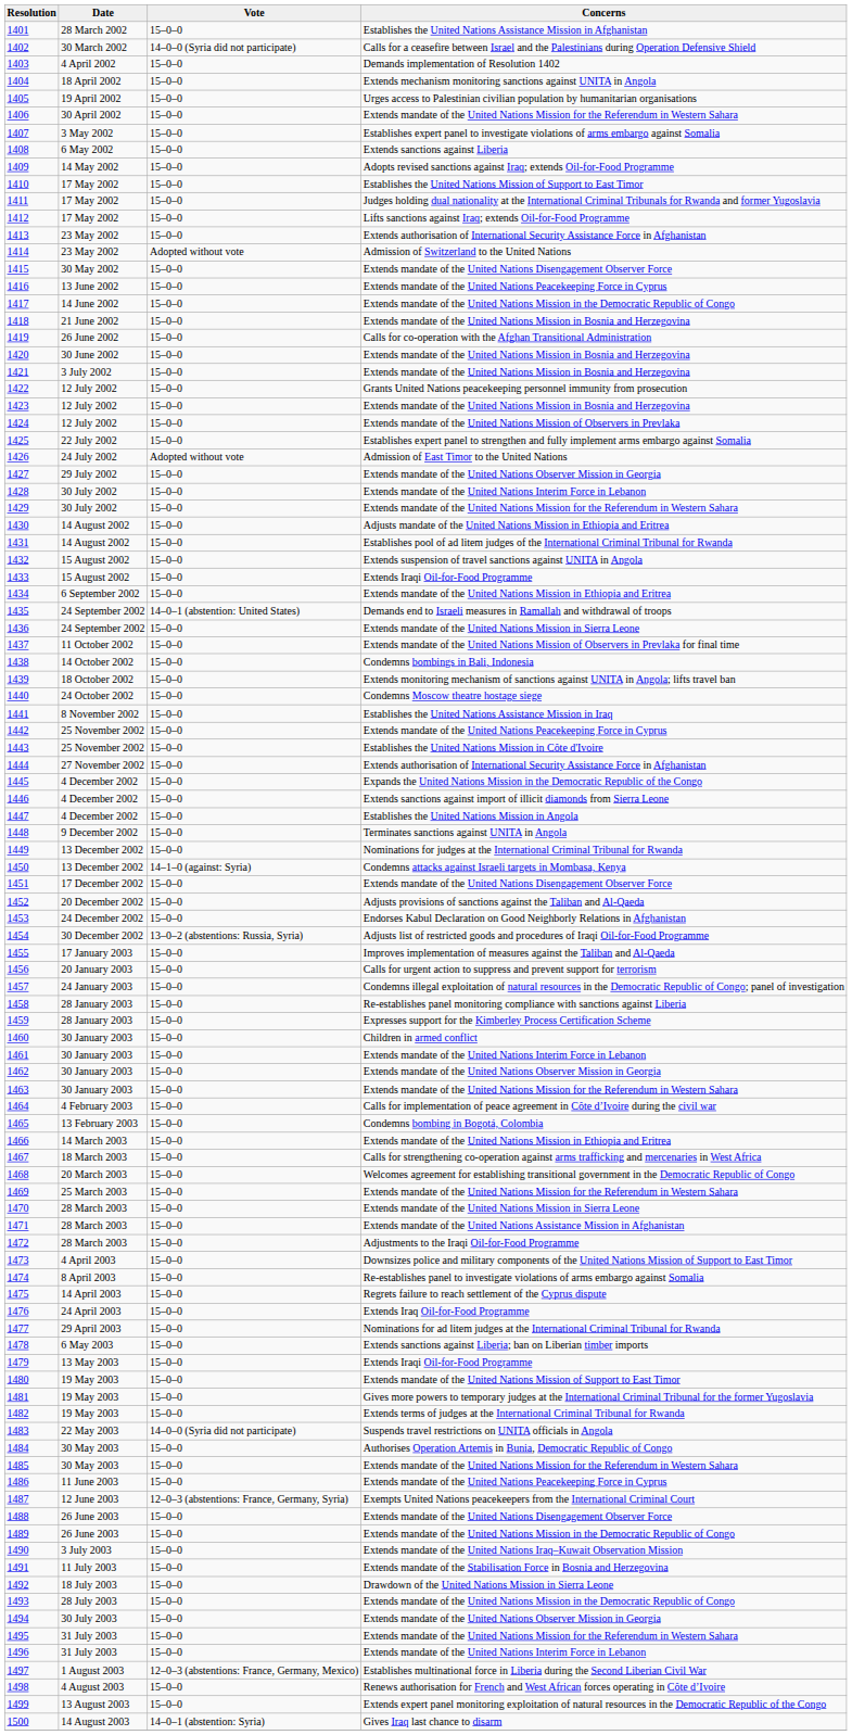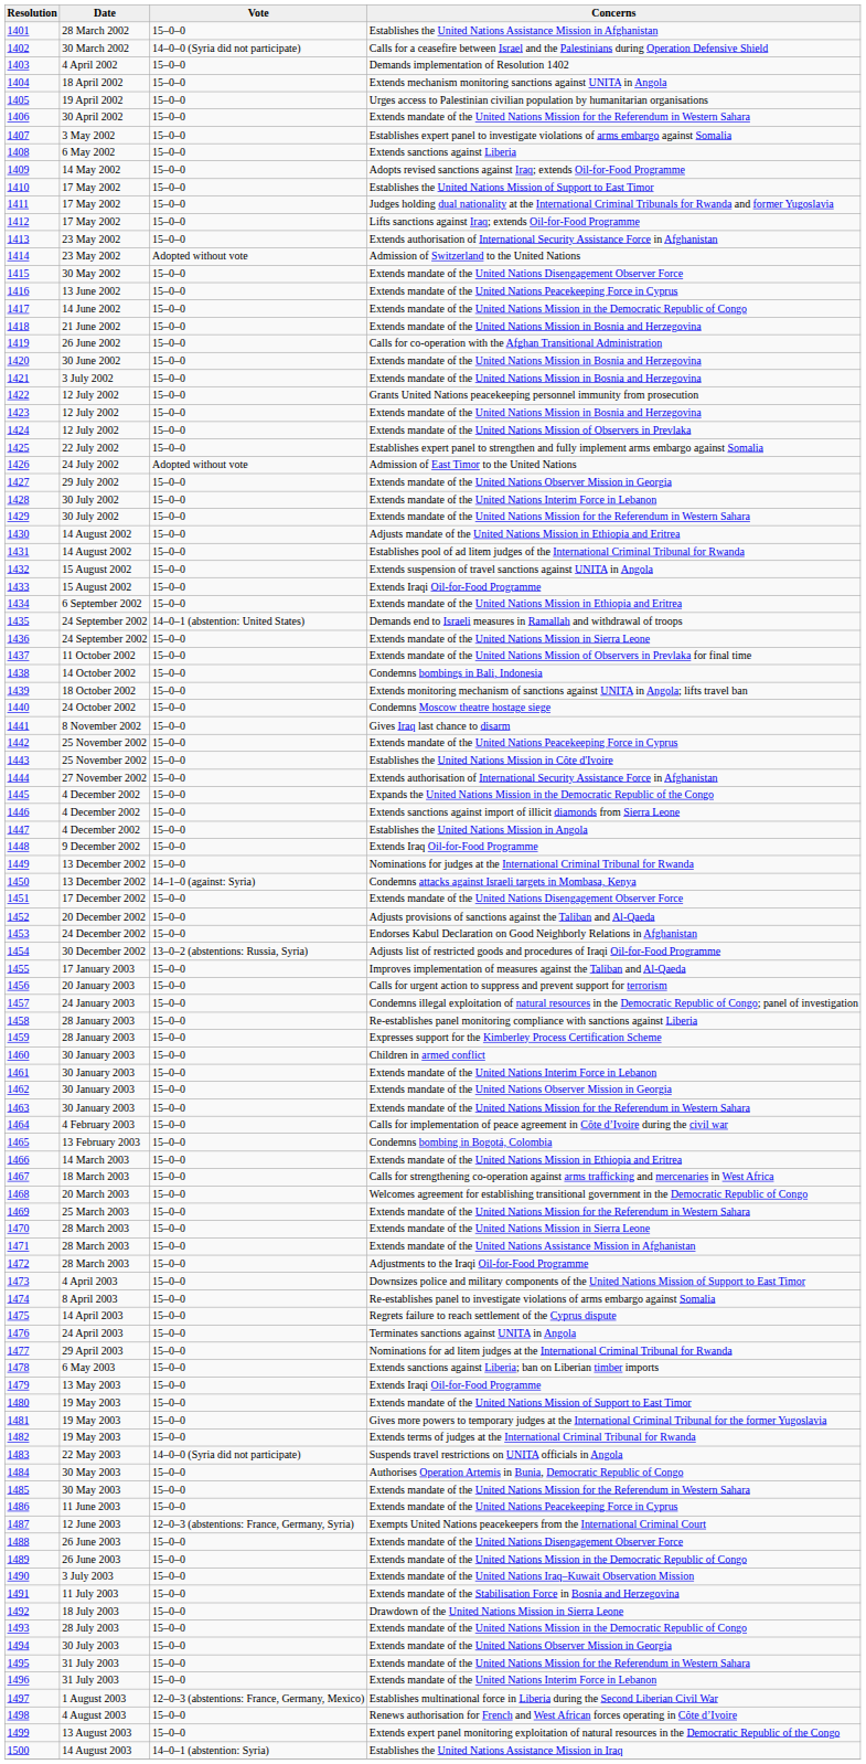 <table class="wikitable sortable" align="center">
 <tr>
 <th style="background:#efefef;">Resolution</th>
 <th style="background:#efefef;">Date</th>
 <th style="background:#efefef;">Vote</th>
 <th style="background:#efefef;">Concerns</th>
 </tr>
 <tr id="2002">
 <td><a href='#'>1401</a></td>
 <td>28 March 2002</td>
 <td>15–0–0</td>
 <td>Establishes the <a href='#'>United Nations Assistance Mission in Afghanistan</a></td>
 </tr>
 <tr>
 <td><a href='#'>1402</a></td>
 <td>30 March 2002</td>
 <td>14–0–0 (Syria did not participate)</td>
 <td>Calls for a ceasefire between <a href='#'>Israel</a> and the <a href='#'>Palestinians</a> during <a href='#'>Operation Defensive Shield</a></td>
 </tr>
 <tr>
 <td><a href='#'>1403</a></td>
 <td>4 April 2002</td>
 <td>15–0–0</td>
 <td>Demands implementation of Resolution 1402</td>
 </tr>
 <tr>
 <td><a href='#'>1404</a></td>
 <td>18 April 2002</td>
 <td>15–0–0</td>
 <td>Extends mechanism monitoring sanctions against <a href='#'>UNITA</a> in <a href='#'>Angola</a></td>
 </tr>
 <tr>
 <td><a href='#'>1405</a></td>
 <td>19 April 2002</td>
 <td>15–0–0</td>
 <td>Urges access to Palestinian civilian population by humanitarian organisations</td>
 </tr>
 <tr>
 <td><a href='#'>1406</a></td>
 <td>30 April 2002</td>
 <td>15–0–0</td>
 <td>Extends mandate of the <a href='#'>United Nations Mission for the Referendum in Western Sahara</a></td>
 </tr>
 <tr>
 <td><a href='#'>1407</a></td>
 <td>3 May 2002</td>
 <td>15–0–0</td>
 <td>Establishes expert panel to investigate violations of <a href='#'>arms embargo</a> against <a href='#'>Somalia</a></td>
 </tr>
 <tr>
 <td><a href='#'>1408</a></td>
 <td>6 May 2002</td>
 <td>15–0–0</td>
 <td>Extends sanctions against <a href='#'>Liberia</a></td>
 </tr>
 <tr>
 <td><a href='#'>1409</a></td>
 <td>14 May 2002</td>
 <td>15–0–0</td>
 <td>Adopts revised sanctions against <a href='#'>Iraq</a>; extends <a href='#'>Oil-for-Food Programme</a></td>
 </tr>
 <tr>
 <td><a href='#'>1410</a></td>
 <td>17 May 2002</td>
 <td>15–0–0</td>
 <td>Establishes the <a href='#'>United Nations Mission of Support to East Timor</a></td>
 </tr>
 <tr>
 <td><a href='#'>1411</a></td>
 <td>17 May 2002</td>
 <td>15–0–0</td>
 <td>Judges holding <a href='#'>dual nationality</a> at the <a href='#'>International Criminal Tribunals for Rwanda</a> and <a href='#'>former Yugoslavia</a></td>
 </tr>
 <tr>
 <td><a href='#'>1412</a></td>
 <td>17 May 2002</td>
 <td>15–0–0</td>
 <td>Lifts sanctions against <a href='#'>Iraq</a>; extends <a href='#'>Oil-for-Food Programme</a></td>
 </tr>
 <tr>
 <td><a href='#'>1413</a></td>
 <td>23 May 2002</td>
 <td>15–0–0</td>
 <td>Extends authorisation of <a href='#'>International Security Assistance Force</a> in <a href='#'>Afghanistan</a></td>
 </tr>
 <tr>
 <td><a href='#'>1414</a></td>
 <td>23 May 2002</td>
 <td>Adopted without vote</td>
 <td>Admission of <a href='#'>Switzerland</a> to the United Nations</td>
 </tr>
 <tr>
 <td><a href='#'>1415</a></td>
 <td>30 May 2002</td>
 <td>15–0–0</td>
 <td>Extends mandate of the <a href='#'>United Nations Disengagement Observer Force</a></td>
 </tr>
 <tr>
 <td><a href='#'>1416</a></td>
 <td>13 June 2002</td>
 <td>15–0–0</td>
 <td>Extends mandate of the <a href='#'>United Nations Peacekeeping Force in Cyprus</a></td>
 </tr>
 <tr>
 <td><a href='#'>1417</a></td>
 <td>14 June 2002</td>
 <td>15–0–0</td>
 <td>Extends mandate of the <a href='#'>United Nations Mission in the Democratic Republic of Congo</a></td>
 </tr>
 <tr>
 <td><a href='#'>1418</a></td>
 <td>21 June 2002</td>
 <td>15–0–0</td>
 <td>Extends mandate of the <a href='#'>United Nations Mission in Bosnia and Herzegovina</a></td>
 </tr>
 <tr>
 <td><a href='#'>1419</a></td>
 <td>26 June 2002</td>
 <td>15–0–0</td>
 <td>Calls for co-operation with the <a href='#'>Afghan Transitional Administration</a></td>
 </tr>
 <tr>
 <td><a href='#'>1420</a></td>
 <td>30 June 2002</td>
 <td>15–0–0</td>
 <td>Extends mandate of the <a href='#'>United Nations Mission in Bosnia and Herzegovina</a></td>
 </tr>
 <tr>
 <td><a href='#'>1421</a></td>
 <td>3 July 2002</td>
 <td>15–0–0</td>
 <td>Extends mandate of the <a href='#'>United Nations Mission in Bosnia and Herzegovina</a></td>
 </tr>
 <tr>
 <td><a href='#'>1422</a></td>
 <td>12 July 2002</td>
 <td>15–0–0</td>
 <td>Grants United Nations peacekeeping personnel immunity from prosecution</td>
 </tr>
 <tr>
 <td><a href='#'>1423</a></td>
 <td>12 July 2002</td>
 <td>15–0–0</td>
 <td>Extends mandate of the <a href='#'>United Nations Mission in Bosnia and Herzegovina</a></td>
 </tr>
 <tr>
 <td><a href='#'>1424</a></td>
 <td>12 July 2002</td>
 <td>15–0–0</td>
 <td>Extends mandate of the <a href='#'>United Nations Mission of Observers in Prevlaka</a></td>
 </tr>
 <tr>
 <td><a href='#'>1425</a></td>
 <td>22 July 2002</td>
 <td>15–0–0</td>
 <td>Establishes expert panel to strengthen and fully implement arms embargo against <a href='#'>Somalia</a></td>
 </tr>
 <tr>
 <td><a href='#'>1426</a></td>
 <td>24 July 2002</td>
 <td>Adopted without vote</td>
 <td>Admission of <a href='#'>East Timor</a> to the United Nations</td>
 </tr>
 <tr>
 <td><a href='#'>1427</a></td>
 <td>29 July 2002</td>
 <td>15–0–0</td>
 <td>Extends mandate of the <a href='#'>United Nations Observer Mission in Georgia</a></td>
 </tr>
 <tr>
 <td><a href='#'>1428</a></td>
 <td>30 July 2002</td>
 <td>15–0–0</td>
 <td>Extends mandate of the <a href='#'>United Nations Interim Force in Lebanon</a></td>
 </tr>
 <tr>
 <td><a href='#'>1429</a></td>
 <td>30 July 2002</td>
 <td>15–0–0</td>
 <td>Extends mandate of the <a href='#'>United Nations Mission for the Referendum in Western Sahara</a></td>
 </tr>
 <tr>
 <td><a href='#'>1430</a></td>
 <td>14 August 2002</td>
 <td>15–0–0</td>
 <td>Adjusts mandate of the <a href='#'>United Nations Mission in Ethiopia and Eritrea</a></td>
 </tr>
 <tr>
 <td><a href='#'>1431</a></td>
 <td>14 August 2002</td>
 <td>15–0–0</td>
 <td>Establishes pool of ad litem judges of the <a href='#'>International Criminal Tribunal for Rwanda</a></td>
 </tr>
 <tr>
 <td><a href='#'>1432</a></td>
 <td>15 August 2002</td>
 <td>15–0–0</td>
 <td>Extends suspension of travel sanctions against <a href='#'>UNITA</a> in <a href='#'>Angola</a></td>
 </tr>
 <tr>
 <td><a href='#'>1433</a></td>
 <td>15 August 2002</td>
 <td>15–0–0</td>
 <td>Extends Iraqi <a href='#'>Oil-for-Food Programme</a></td>
 </tr>
 <tr>
 <td><a href='#'>1434</a></td>
 <td>6 September 2002</td>
 <td>15–0–0</td>
 <td>Extends mandate of the <a href='#'>United Nations Mission in Ethiopia and Eritrea</a></td>
 </tr>
 <tr>
 <td><a href='#'>1435</a></td>
 <td>24 September 2002</td>
 <td>14–0–1 (abstention: United States)</td>
 <td>Demands end to <a href='#'>Israeli</a> measures in <a href='#'>Ramallah</a> and withdrawal of troops</td>
 </tr>
 <tr>
 <td><a href='#'>1436</a></td>
 <td>24 September 2002</td>
 <td>15–0–0</td>
 <td>Extends mandate of the <a href='#'>United Nations Mission in Sierra Leone</a></td>
 </tr>
 <tr>
 <td><a href='#'>1437</a></td>
 <td>11 October 2002</td>
 <td>15–0–0</td>
 <td>Extends mandate of the <a href='#'>United Nations Mission of Observers in Prevlaka</a> for final time</td>
 </tr>
 <tr>
 <td><a href='#'>1438</a></td>
 <td>14 October 2002</td>
 <td>15–0–0</td>
 <td>Condemns <a href='#'>bombings in Bali, Indonesia</a></td>
 </tr>
 <tr>
 <td><a href='#'>1439</a></td>
 <td>18 October 2002</td>
 <td>15–0–0</td>
 <td>Extends monitoring mechanism of sanctions against <a href='#'>UNITA</a> in <a href='#'>Angola</a>; lifts travel ban</td>
 </tr>
 <tr>
 <td><a href='#'>1440</a></td>
 <td>24 October 2002</td>
 <td>15–0–0</td>
 <td>Condemns <a href='#'>Moscow theatre hostage siege</a></td>
 </tr>
 <tr>
 <td><a href='#'>1441</a></td>
 <td>8 November 2002</td>
 <td>15–0–0</td>
-<td>Establishes the <a href='#'>United Nations Assistance Mission in Iraq</a></td>
+<td>Gives <a href='#'>Iraq</a> last chance to <a href='#'>disarm</a></td>
 </tr>
 <tr>
 <td><a href='#'>1442</a></td>
 <td>25 November 2002</td>
 <td>15–0–0</td>
 <td>Extends mandate of the <a href='#'>United Nations Peacekeeping Force in Cyprus</a></td>
 </tr>
 <tr>
 <td><a href='#'>1443</a></td>
 <td>25 November 2002</td>
 <td>15–0–0</td>
 <td>Establishes the <a href='#'>United Nations Mission in Côte d'Ivoire</a></td>
 </tr>
 <tr>
 <td><a href='#'>1444</a></td>
 <td>27 November 2002</td>
 <td>15–0–0</td>
 <td>Extends authorisation of <a href='#'>International Security Assistance Force</a> in <a href='#'>Afghanistan</a></td>
 </tr>
 <tr>
 <td><a href='#'>1445</a></td>
 <td>4 December 2002</td>
 <td>15–0–0</td>
 <td>Expands the <a href='#'>United Nations Mission in the Democratic Republic of the Congo</a></td>
 </tr>
 <tr>
 <td><a href='#'>1446</a></td>
 <td>4 December 2002</td>
 <td>15–0–0</td>
 <td>Extends sanctions against import of illicit <a href='#'>diamonds</a> from <a href='#'>Sierra Leone</a></td>
 </tr>
 <tr>
 <td><a href='#'>1447</a></td>
 <td>4 December 2002</td>
 <td>15–0–0</td>
 <td>Establishes the <a href='#'>United Nations Mission in Angola</a></td>
 </tr>
 <tr>
 <td><a href='#'>1448</a></td>
 <td>9 December 2002</td>
 <td>15–0–0</td>
-<td>Terminates sanctions against <a href='#'>UNITA</a> in <a href='#'>Angola</a></td>
+<td>Extends Iraq <a href='#'>Oil-for-Food Programme</a></td>
 </tr>
 <tr>
 <td><a href='#'>1449</a></td>
 <td>13 December 2002</td>
 <td>15–0–0</td>
 <td>Nominations for judges at the <a href='#'>International Criminal Tribunal for Rwanda</a></td>
 </tr>
 <tr>
 <td><a href='#'>1450</a></td>
 <td>13 December 2002</td>
 <td>14–1–0 (against: Syria)</td>
 <td>Condemns <a href='#'>attacks against Israeli targets in Mombasa, Kenya</a></td>
 </tr>
 <tr>
 <td><a href='#'>1451</a></td>
 <td>17 December 2002</td>
 <td>15–0–0</td>
 <td>Extends mandate of the <a href='#'>United Nations Disengagement Observer Force</a></td>
 </tr>
 <tr>
 <td><a href='#'>1452</a></td>
 <td>20 December 2002</td>
 <td>15–0–0</td>
 <td>Adjusts provisions of sanctions against the <a href='#'>Taliban</a> and <a href='#'>Al-Qaeda</a></td>
 </tr>
 <tr>
 <td><a href='#'>1453</a></td>
 <td>24 December 2002</td>
 <td>15–0–0</td>
 <td>Endorses Kabul Declaration on Good Neighborly Relations in <a href='#'>Afghanistan</a></td>
 </tr>
 <tr>
 <td><a href='#'>1454</a></td>
 <td>30 December 2002</td>
 <td>13–0–2 (abstentions: Russia, Syria)</td>
 <td>Adjusts list of restricted goods and procedures of Iraqi <a href='#'>Oil-for-Food Programme</a></td>
 </tr>
 <tr id="2003">
 <td><a href='#'>1455</a></td>
 <td>17 January 2003</td>
 <td>15–0–0</td>
 <td>Improves implementation of measures against the <a href='#'>Taliban</a> and <a href='#'>Al-Qaeda</a></td>
 </tr>
 <tr>
 <td><a href='#'>1456</a></td>
 <td>20 January 2003</td>
 <td>15–0–0</td>
 <td>Calls for urgent action to suppress and prevent support for <a href='#'>terrorism</a></td>
 </tr>
 <tr>
 <td><a href='#'>1457</a></td>
 <td>24 January 2003</td>
 <td>15–0–0</td>
 <td>Condemns illegal exploitation of <a href='#'>natural resources</a> in the <a href='#'>Democratic Republic of Congo</a>; panel of investigation</td>
 </tr>
 <tr>
 <td><a href='#'>1458</a></td>
 <td>28 January 2003</td>
 <td>15–0–0</td>
 <td>Re-establishes panel monitoring compliance with sanctions against <a href='#'>Liberia</a></td>
 </tr>
 <tr>
 <td><a href='#'>1459</a></td>
 <td>28 January 2003</td>
 <td>15–0–0</td>
 <td>Expresses support for the <a href='#'>Kimberley Process Certification Scheme</a></td>
 </tr>
 <tr>
 <td><a href='#'>1460</a></td>
 <td>30 January 2003</td>
 <td>15–0–0</td>
 <td>Children in <a href='#'>armed conflict</a></td>
 </tr>
 <tr>
 <td><a href='#'>1461</a></td>
 <td>30 January 2003</td>
 <td>15–0–0</td>
 <td>Extends mandate of the <a href='#'>United Nations Interim Force in Lebanon</a></td>
 </tr>
 <tr>
 <td><a href='#'>1462</a></td>
 <td>30 January 2003</td>
 <td>15–0–0</td>
 <td>Extends mandate of the <a href='#'>United Nations Observer Mission in Georgia</a></td>
 </tr>
 <tr>
 <td><a href='#'>1463</a></td>
 <td>30 January 2003</td>
 <td>15–0–0</td>
 <td>Extends mandate of the <a href='#'>United Nations Mission for the Referendum in Western Sahara</a></td>
 </tr>
 <tr>
 <td><a href='#'>1464</a></td>
 <td>4 February 2003</td>
 <td>15–0–0</td>
 <td>Calls for implementation of peace agreement in <a href='#'>Côte d’Ivoire</a> during the <a href='#'>civil war</a></td>
 </tr>
 <tr>
 <td><a href='#'>1465</a></td>
 <td>13 February 2003</td>
 <td>15–0–0</td>
 <td>Condemns <a href='#'>bombing in Bogotá, Colombia</a></td>
 </tr>
 <tr>
 <td><a href='#'>1466</a></td>
 <td>14 March 2003</td>
 <td>15–0–0</td>
 <td>Extends mandate of the <a href='#'>United Nations Mission in Ethiopia and Eritrea</a></td>
 </tr>
 <tr>
 <td><a href='#'>1467</a></td>
 <td>18 March 2003</td>
 <td>15–0–0</td>
 <td>Calls for strengthening co-operation against <a href='#'>arms trafficking</a> and <a href='#'>mercenaries</a> in <a href='#'>West Africa</a></td>
 </tr>
 <tr>
 <td><a href='#'>1468</a></td>
 <td>20 March 2003</td>
 <td>15–0–0</td>
 <td>Welcomes agreement for establishing transitional government in the <a href='#'>Democratic Republic of Congo</a></td>
 </tr>
 <tr>
 <td><a href='#'>1469</a></td>
 <td>25 March 2003</td>
 <td>15–0–0</td>
 <td>Extends mandate of the <a href='#'>United Nations Mission for the Referendum in Western Sahara</a></td>
 </tr>
 <tr>
 <td><a href='#'>1470</a></td>
 <td>28 March 2003</td>
 <td>15–0–0</td>
 <td>Extends mandate of the <a href='#'>United Nations Mission in Sierra Leone</a></td>
 </tr>
 <tr>
 <td><a href='#'>1471</a></td>
 <td>28 March 2003</td>
 <td>15–0–0</td>
 <td>Extends mandate of the <a href='#'>United Nations Assistance Mission in Afghanistan</a></td>
 </tr>
 <tr>
 <td><a href='#'>1472</a></td>
 <td>28 March 2003</td>
 <td>15–0–0</td>
 <td>Adjustments to the Iraqi <a href='#'>Oil-for-Food Programme</a></td>
 </tr>
 <tr>
 <td><a href='#'>1473</a></td>
 <td>4 April 2003</td>
 <td>15–0–0</td>
 <td>Downsizes police and military components of the <a href='#'>United Nations Mission of Support to East Timor</a></td>
 </tr>
 <tr>
 <td><a href='#'>1474</a></td>
 <td>8 April 2003</td>
 <td>15–0–0</td>
 <td>Re-establishes panel to investigate violations of arms embargo against <a href='#'>Somalia</a></td>
 </tr>
 <tr>
 <td><a href='#'>1475</a></td>
 <td>14 April 2003</td>
 <td>15–0–0</td>
 <td>Regrets failure to reach settlement of the <a href='#'>Cyprus dispute</a></td>
 </tr>
 <tr>
 <td><a href='#'>1476</a></td>
 <td>24 April 2003</td>
 <td>15–0–0</td>
-<td>Extends Iraq <a href='#'>Oil-for-Food Programme</a></td>
+<td>Terminates sanctions against <a href='#'>UNITA</a> in <a href='#'>Angola</a></td>
 </tr>
 <tr>
 <td><a href='#'>1477</a></td>
 <td>29 April 2003</td>
 <td>15–0–0</td>
 <td>Nominations for ad litem judges at the <a href='#'>International Criminal Tribunal for Rwanda</a></td>
 </tr>
 <tr>
 <td><a href='#'>1478</a></td>
 <td>6 May 2003</td>
 <td>15–0–0</td>
 <td>Extends sanctions against <a href='#'>Liberia</a>; ban on Liberian <a href='#'>timber</a> imports</td>
 </tr>
 <tr>
 <td><a href='#'>1479</a></td>
 <td>13 May 2003</td>
 <td>15–0–0</td>
 <td>Extends Iraqi <a href='#'>Oil-for-Food Programme</a></td>
 </tr>
 <tr>
 <td><a href='#'>1480</a></td>
 <td>19 May 2003</td>
 <td>15–0–0</td>
 <td>Extends mandate of the <a href='#'>United Nations Mission of Support to East Timor</a></td>
 </tr>
 <tr>
 <td><a href='#'>1481</a></td>
 <td>19 May 2003</td>
 <td>15–0–0</td>
 <td>Gives more powers to temporary judges at the <a href='#'>International Criminal Tribunal for the former Yugoslavia</a></td>
 </tr>
 <tr>
 <td><a href='#'>1482</a></td>
 <td>19 May 2003</td>
 <td>15–0–0</td>
 <td>Extends terms of judges at the <a href='#'>International Criminal Tribunal for Rwanda</a></td>
 </tr>
 <tr>
 <td><a href='#'>1483</a></td>
 <td>22 May 2003</td>
 <td>14–0–0 (Syria did not participate)</td>
 <td>Suspends travel restrictions on <a href='#'>UNITA</a> officials in <a href='#'>Angola</a></td>
 </tr>
 <tr>
 <td><a href='#'>1484</a></td>
 <td>30 May 2003</td>
 <td>15–0–0</td>
 <td>Authorises <a href='#'>Operation Artemis</a> in <a href='#'>Bunia</a>, <a href='#'>Democratic Republic of Congo</a></td>
 </tr>
 <tr>
 <td><a href='#'>1485</a></td>
 <td>30 May 2003</td>
 <td>15–0–0</td>
 <td>Extends mandate of the <a href='#'>United Nations Mission for the Referendum in Western Sahara</a></td>
 </tr>
 <tr>
 <td><a href='#'>1486</a></td>
 <td>11 June 2003</td>
 <td>15–0–0</td>
 <td>Extends mandate of the <a href='#'>United Nations Peacekeeping Force in Cyprus</a></td>
 </tr>
 <tr>
 <td><a href='#'>1487</a></td>
 <td>12 June 2003</td>
 <td>12–0–3 (abstentions: France, Germany, Syria)</td>
 <td>Exempts United Nations peacekeepers from the <a href='#'>International Criminal Court</a></td>
 </tr>
 <tr>
 <td><a href='#'>1488</a></td>
 <td>26 June 2003</td>
 <td>15–0–0</td>
 <td>Extends mandate of the <a href='#'>United Nations Disengagement Observer Force</a></td>
 </tr>
 <tr>
 <td><a href='#'>1489</a></td>
 <td>26 June 2003</td>
 <td>15–0–0</td>
 <td>Extends mandate of the <a href='#'>United Nations Mission in the Democratic Republic of Congo</a></td>
 </tr>
 <tr>
 <td><a href='#'>1490</a></td>
 <td>3 July 2003</td>
 <td>15–0–0</td>
 <td>Extends mandate of the <a href='#'>United Nations Iraq–Kuwait Observation Mission</a></td>
 </tr>
 <tr>
 <td><a href='#'>1491</a></td>
 <td>11 July 2003</td>
 <td>15–0–0</td>
 <td>Extends mandate of the <a href='#'>Stabilisation Force</a> in <a href='#'>Bosnia and Herzegovina</a></td>
 </tr>
 <tr>
 <td><a href='#'>1492</a></td>
 <td>18 July 2003</td>
 <td>15–0–0</td>
 <td>Drawdown of the <a href='#'>United Nations Mission in Sierra Leone</a></td>
 </tr>
 <tr>
 <td><a href='#'>1493</a></td>
 <td>28 July 2003</td>
 <td>15–0–0</td>
 <td>Extends mandate of the <a href='#'>United Nations Mission in the Democratic Republic of Congo</a></td>
 </tr>
 <tr>
 <td><a href='#'>1494</a></td>
 <td>30 July 2003</td>
 <td>15–0–0</td>
 <td>Extends mandate of the <a href='#'>United Nations Observer Mission in Georgia</a></td>
 </tr>
 <tr>
 <td><a href='#'>1495</a></td>
 <td>31 July 2003</td>
 <td>15–0–0</td>
 <td>Extends mandate of the <a href='#'>United Nations Mission for the Referendum in Western Sahara</a></td>
 </tr>
 <tr>
 <td><a href='#'>1496</a></td>
 <td>31 July 2003</td>
 <td>15–0–0</td>
 <td>Extends mandate of the <a href='#'>United Nations Interim Force in Lebanon</a></td>
 </tr>
 <tr>
 <td><a href='#'>1497</a></td>
 <td>1 August 2003</td>
 <td>12–0–3 (abstentions: France, Germany, Mexico)</td>
 <td>Establishes multinational force in <a href='#'>Liberia</a> during the <a href='#'>Second Liberian Civil War</a></td>
 </tr>
 <tr>
 <td><a href='#'>1498</a></td>
 <td>4 August 2003</td>
 <td>15–0–0</td>
 <td>Renews authorisation for <a href='#'>French</a> and <a href='#'>West African</a> forces operating in <a href='#'>Côte d’Ivoire</a></td>
 </tr>
 <tr>
 <td><a href='#'>1499</a></td>
 <td>13 August 2003</td>
 <td>15–0–0</td>
 <td>Extends expert panel monitoring exploitation of natural resources in the <a href='#'>Democratic Republic of the Congo</a></td>
 </tr>
 <tr>
 <td><a href='#'>1500</a></td>
 <td>14 August 2003</td>
 <td>14–0–1 (abstention: Syria)</td>
-<td>Gives <a href='#'>Iraq</a> last chance to <a href='#'>disarm</a></td>
+<td>Establishes the <a href='#'>United Nations Assistance Mission in Iraq</a></td>
 </tr>
 <tr>
 </tr>
 </table>
